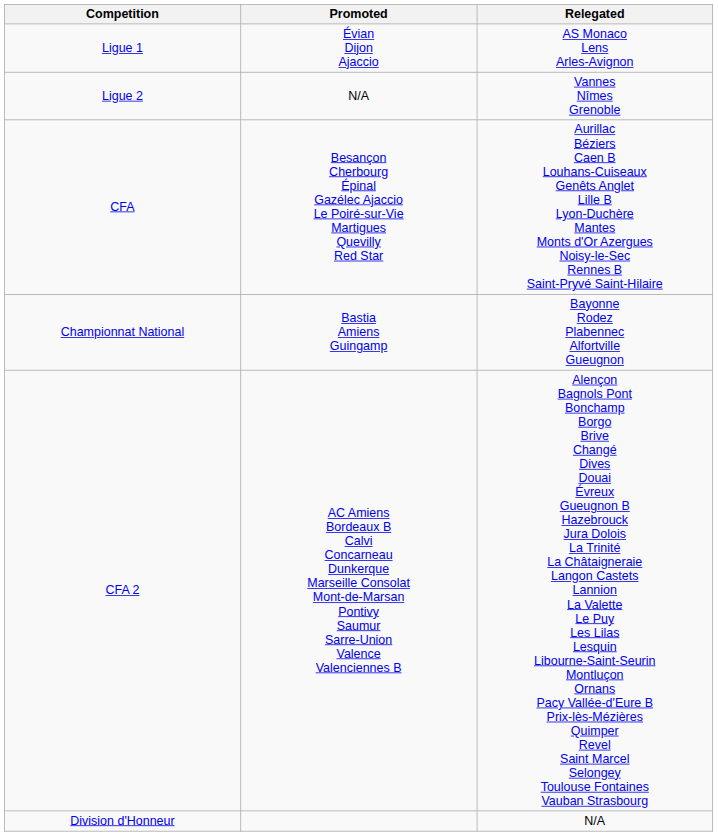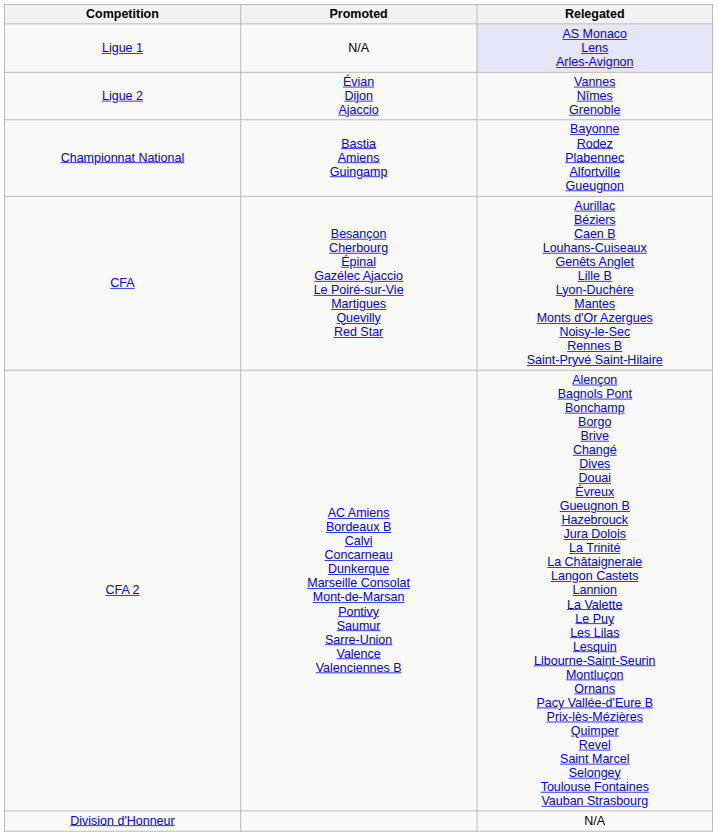 <table class="wikitable">
 <tr>
 <th style="width:20%;">Competition</th>
 <th style="width:20%;">Promoted</th>
 <th style="width:20%;">Relegated</th>
 </tr>
 <tr style="text-align:center;">
 <td><a href='#'>Ligue 1</a></td>
-<td><a href='#'>Évian</a> <br> <a href='#'>Dijon</a> <br> <a href='#'>Ajaccio</a></td>
-<td><a href='#'>AS Monaco</a> <br> <a href='#'>Lens</a> <br> <a href='#'>Arles-Avignon</a></td>
+<td>N/A</td>
+<td style="background: lavender;"><a href='#'>AS Monaco</a> <br> <a href='#'>Lens</a> <br> <a href='#'>Arles-Avignon</a></td>
 </tr>
 <tr style="text-align:center;">
 <td><a href='#'>Ligue 2</a></td>
-<td>N/A</td>
+<td><a href='#'>Évian</a> <br> <a href='#'>Dijon</a> <br> <a href='#'>Ajaccio</a></td>
 <td><a href='#'>Vannes</a> <br> <a href='#'>Nîmes</a> <br> <a href='#'>Grenoble</a></td>
+</tr>
+<tr style="text-align:center;">
+<td><a href='#'>Championnat National</a></td>
+<td><a href='#'>Bastia</a> <br> <a href='#'>Amiens</a> <br> <a href='#'>Guingamp</a></td>
+<td><a href='#'>Bayonne</a> <br> <a href='#'>Rodez</a> <br> <a href='#'>Plabennec</a> <br> <a href='#'>Alfortville</a> <br> <a href='#'>Gueugnon</a></td>
 </tr>
 <tr style="text-align:center;">
 <td><a href='#'>CFA</a></td>
 <td><a href='#'>Besançon</a> <br> <a href='#'>Cherbourg</a> <br> <a href='#'>Épinal</a> <br> <a href='#'>Gazélec Ajaccio</a> <br> <a href='#'>Le Poiré-sur-Vie</a> <br> <a href='#'>Martigues</a> <br> <a href='#'>Quevilly</a> <br> <a href='#'>Red Star</a></td>
 <td><a href='#'>Aurillac</a> <br> <a href='#'>Béziers</a> <br> <a href='#'>Caen B</a> <br> <a href='#'>Louhans-Cuiseaux</a> <br> <a href='#'>Genêts Anglet</a> <br> <a href='#'>Lille B</a> <br> <a href='#'>Lyon-Duchère</a> <br> <a href='#'>Mantes</a> <br> <a href='#'>Monts d'Or Azergues</a> <br> <a href='#'>Noisy-le-Sec</a> <br> <a href='#'>Rennes B</a> <br> <a href='#'>Saint-Pryvé Saint-Hilaire</a></td>
-</tr>
-<tr style="text-align:center;">
-<td><a href='#'>Championnat National</a></td>
-<td><a href='#'>Bastia</a> <br> <a href='#'>Amiens</a> <br> <a href='#'>Guingamp</a></td>
-<td><a href='#'>Bayonne</a> <br> <a href='#'>Rodez</a> <br> <a href='#'>Plabennec</a> <br> <a href='#'>Alfortville</a> <br> <a href='#'>Gueugnon</a></td>
 </tr>
 <tr style="text-align:center;">
 <td><a href='#'>CFA 2</a></td>
 <td><a href='#'>AC Amiens</a> <br> <a href='#'>Bordeaux B</a> <br> <a href='#'>Calvi</a> <br> <a href='#'>Concarneau</a> <br> <a href='#'>Dunkerque</a> <br> <a href='#'>Marseille Consolat</a> <br> <a href='#'>Mont-de-Marsan</a> <br> <a href='#'>Pontivy</a> <br> <a href='#'>Saumur</a> <br> <a href='#'>Sarre-Union</a> <br> <a href='#'>Valence</a> <br> <a href='#'>Valenciennes B</a></td>
 <td><a href='#'>Alençon</a> <br> <a href='#'>Bagnols Pont</a> <br> <a href='#'>Bonchamp</a> <br> <a href='#'>Borgo</a> <br> <a href='#'>Brive</a> <br> <a href='#'>Changé</a> <br> <a href='#'>Dives</a> <br> <a href='#'>Douai</a> <br> <a href='#'>Évreux</a> <br> <a href='#'>Gueugnon B</a> <br> <a href='#'>Hazebrouck</a> <br> <a href='#'>Jura Dolois</a> <br> <a href='#'>La Trinité</a> <br> <a href='#'>La Châtaigneraie</a> <br> <a href='#'>Langon Castets</a> <br> <a href='#'>Lannion</a> <br> <a href='#'>La Valette</a> <br> <a href='#'>Le Puy</a> <br> <a href='#'>Les Lilas</a> <br> <a href='#'>Lesquin</a> <br> <a href='#'>Libourne-Saint-Seurin</a> <br> <a href='#'>Montluçon</a> <br> <a href='#'>Ornans</a> <br> <a href='#'>Pacy Vallée-d'Eure B</a>  <br> <a href='#'>Prix-lès-Mézières</a> <br> <a href='#'>Quimper</a> <br> <a href='#'>Revel</a> <br> <a href='#'>Saint Marcel</a> <br> <a href='#'>Selongey</a> <br> <a href='#'>Toulouse Fontaines</a> <br> <a href='#'>Vauban Strasbourg</a></td>
 </tr>
 <tr style="text-align:center;">
 <td><a href='#'>Division d'Honneur</a></td>
 <td></td>
 <td>N/A</td>
 </tr>
 </table>
